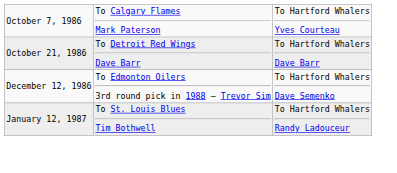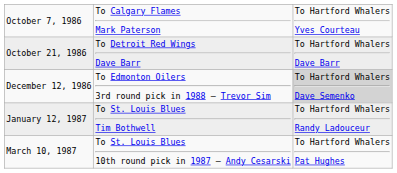 <table class="wikitable">
 <tr>
 <td>October 7, 1986</td>
 <td valign="top">To <a href='#'>Calgary Flames</a><hr><a href='#'>Mark Paterson</a></td>
 <td valign="top">To Hartford Whalers<hr><a href='#'>Yves Courteau</a></td>
 </tr>
 <tr style="background:#eee;">
 <td>October 21, 1986</td>
 <td valign="top">To <a href='#'>Detroit Red Wings</a><hr><a href='#'>Dave Barr</a></td>
 <td valign="top">To Hartford Whalers<hr><a href='#'>Dave Barr</a></td>
 </tr>
 <tr>
 <td>December 12, 1986</td>
 <td valign="top">To <a href='#'>Edmonton Oilers</a><hr>3rd round pick in <a href='#'>1988</a> – <a href='#'>Trevor Sim</a></td>
-<td valign="top">To Hartford Whalers<hr><a href='#'>Dave Semenko</a></td>
+<td valign="top" style="background: lightgrey;">To Hartford Whalers<hr><a href='#'>Dave Semenko</a></td>
 </tr>
 <tr style="background:#eee;">
 <td>January 12, 1987</td>
 <td valign="top">To <a href='#'>St. Louis Blues</a><hr><a href='#'>Tim Bothwell</a></td>
 <td valign="top">To Hartford Whalers<hr><a href='#'>Randy Ladouceur</a></td>
 </tr>
+<tr>
+<td>March 10, 1987</td>
+<td valign="top">To <a href='#'>St. Louis Blues</a><hr>10th round pick in <a href='#'>1987</a> – <a href='#'>Andy Cesarski</a></td>
+<td valign="top">To Hartford Whalers<hr><a href='#'>Pat Hughes</a></td>
+</tr>
 </table>
